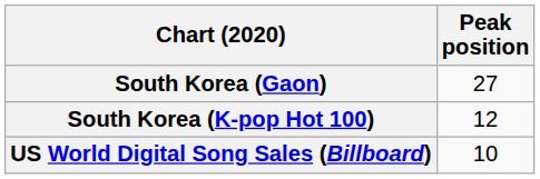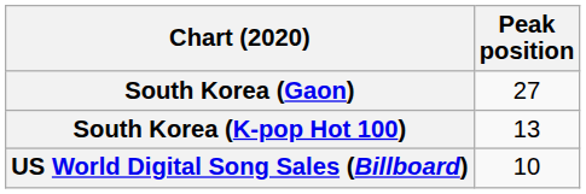 <table class="wikitable sortable plainrowheaders" style="text-align:center">
 <tr>
 <th scope="col">Chart (2020)</th>
 <th scope="col">Peak<br>position</th>
 </tr>
 <tr>
 <th scope="row">South Korea (<a href='#'>Gaon</a>)</th>
 <td>27</td>
 </tr>
 <tr>
 <th scope="row">South Korea (<a href='#'>K-pop Hot 100</a>)</th>
-<td>12</td>
+<td>13</td>
 </tr>
 <tr>
 <th scope="row">US <a href='#'>World Digital Song Sales</a> (<em><a href='#'>Billboard</a></em>)</th>
 <td>10</td>
 </tr>
 </table>
